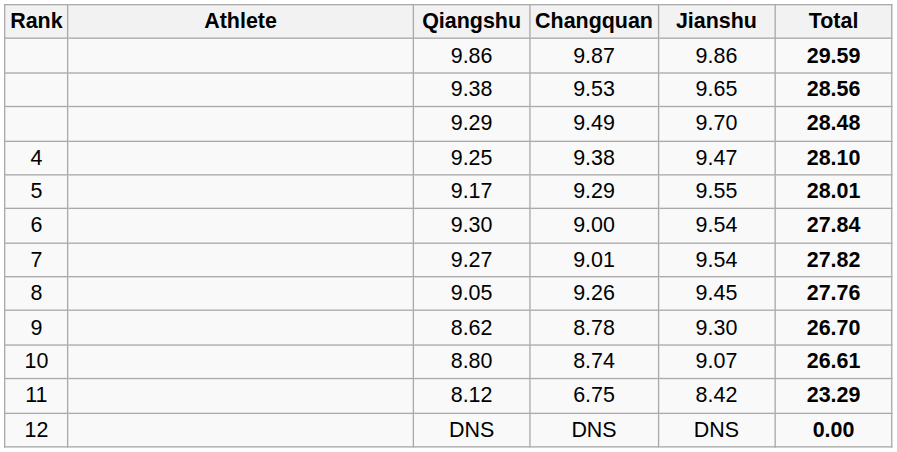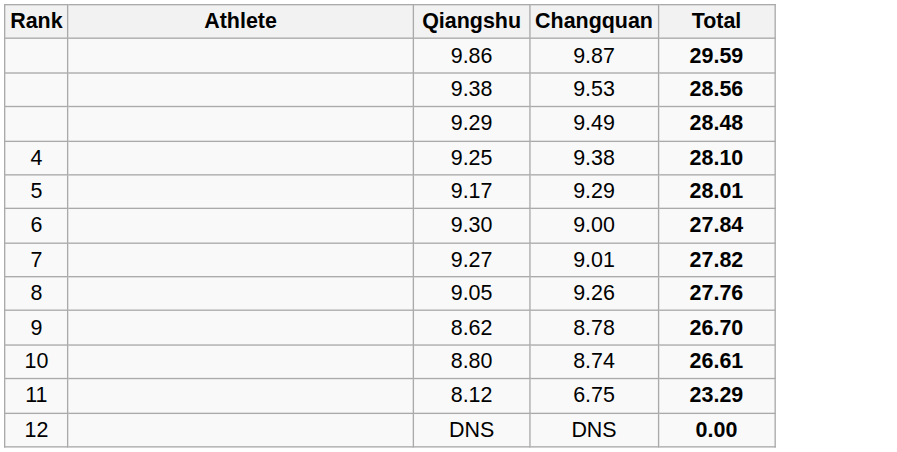 <table class=wikitable style="text-align:center">
 <tr>
 <th width=40>Rank</th>
 <th width=250>Athlete</th>
 <th width=80>Qiangshu</th>
 <th width=80>Changquan</th>
-<th width=80>Jianshu</th>
 <th width=80>Total</th>
 </tr>
 <tr>
 <td></td>
 <td align=left></td>
 <td>9.86</td>
 <td>9.87</td>
-<td>9.86</td>
 <td><strong>29.59</strong></td>
 </tr>
 <tr>
 <td></td>
 <td align=left></td>
 <td>9.38</td>
 <td>9.53</td>
-<td>9.65</td>
 <td><strong>28.56</strong></td>
 </tr>
 <tr>
 <td></td>
 <td align=left></td>
 <td>9.29</td>
 <td>9.49</td>
-<td>9.70</td>
 <td><strong>28.48</strong></td>
 </tr>
 <tr>
 <td>4</td>
 <td align=left></td>
 <td>9.25</td>
 <td>9.38</td>
-<td>9.47</td>
 <td><strong>28.10</strong></td>
 </tr>
 <tr>
 <td>5</td>
 <td align=left></td>
 <td>9.17</td>
 <td>9.29</td>
-<td>9.55</td>
 <td><strong>28.01</strong></td>
 </tr>
 <tr>
 <td>6</td>
 <td align=left></td>
 <td>9.30</td>
 <td>9.00</td>
-<td>9.54</td>
 <td><strong>27.84</strong></td>
 </tr>
 <tr>
 <td>7</td>
 <td align=left></td>
 <td>9.27</td>
 <td>9.01</td>
-<td>9.54</td>
 <td><strong>27.82</strong></td>
 </tr>
 <tr>
 <td>8</td>
 <td align=left></td>
 <td>9.05</td>
 <td>9.26</td>
-<td>9.45</td>
 <td><strong>27.76</strong></td>
 </tr>
 <tr>
 <td>9</td>
 <td align=left></td>
 <td>8.62</td>
 <td>8.78</td>
-<td>9.30</td>
 <td><strong>26.70</strong></td>
 </tr>
 <tr>
 <td>10</td>
 <td align=left></td>
 <td>8.80</td>
 <td>8.74</td>
-<td>9.07</td>
 <td><strong>26.61</strong></td>
 </tr>
 <tr>
 <td>11</td>
 <td align=left></td>
 <td>8.12</td>
 <td>6.75</td>
-<td>8.42</td>
 <td><strong>23.29</strong></td>
 </tr>
 <tr>
 <td>12</td>
 <td align=left></td>
 <td>DNS</td>
 <td>DNS</td>
-<td>DNS</td>
 <td><strong>0.00</strong></td>
 </tr>
 </table>
